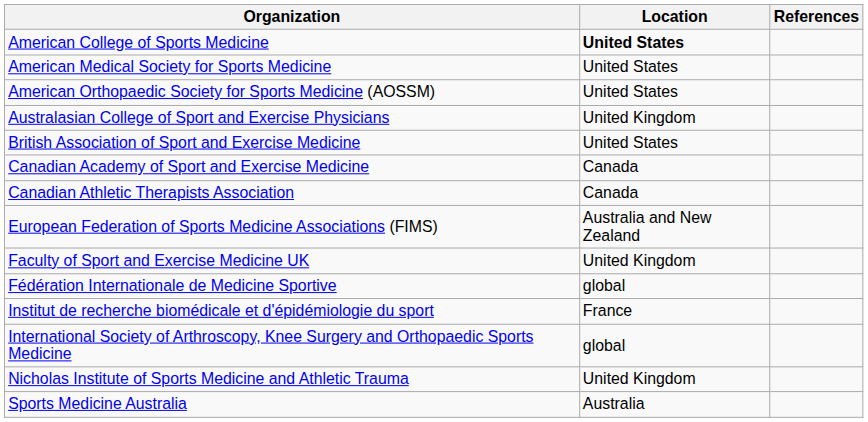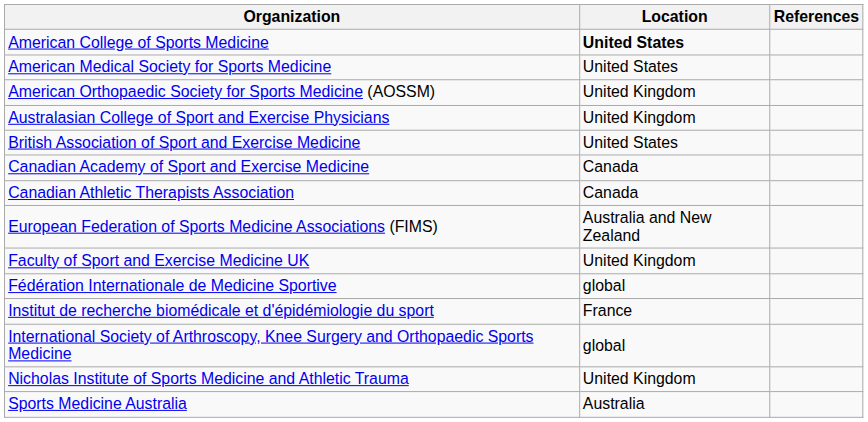 <table class="wikitable sortable">
 <tr>
 <th>Organization</th>
 <th>Location</th>
 <th>References</th>
 </tr>
 <tr>
 <td><a href='#'>American College of Sports Medicine</a></td>
 <td><strong>United States</strong></td>
 <td></td>
 </tr>
 <tr>
 <td><a href='#'>American Medical Society for Sports Medicine</a></td>
 <td>United States</td>
 <td></td>
 </tr>
 <tr>
 <td><a href='#'>American Orthopaedic Society for Sports Medicine</a> (AOSSM)</td>
-<td>United States</td>
+<td>United Kingdom</td>
 <td></td>
 </tr>
 <tr>
 <td><a href='#'>Australasian College of Sport and Exercise Physicians</a></td>
 <td>United Kingdom</td>
 <td></td>
 </tr>
 <tr>
 <td><a href='#'>British Association of Sport and Exercise Medicine</a></td>
 <td>United States</td>
 <td></td>
 </tr>
 <tr>
 <td><a href='#'>Canadian Academy of Sport and Exercise Medicine</a></td>
 <td>Canada</td>
 <td></td>
 </tr>
 <tr>
 <td><a href='#'>Canadian Athletic Therapists Association</a></td>
 <td>Canada</td>
 <td></td>
 </tr>
 <tr>
 <td><a href='#'>European Federation of Sports Medicine Associations</a> (FIMS)</td>
 <td>Australia and New Zealand</td>
 <td></td>
 </tr>
 <tr>
 <td><a href='#'>Faculty of Sport and Exercise Medicine UK</a></td>
 <td>United Kingdom</td>
 <td></td>
 </tr>
 <tr>
 <td><a href='#'>Fédération Internationale de Medicine Sportive</a></td>
 <td>global</td>
 <td></td>
 </tr>
 <tr>
 <td><a href='#'>Institut de recherche biomédicale et d'épidémiologie du sport</a></td>
 <td>France</td>
 <td></td>
 </tr>
 <tr>
 <td><a href='#'>International Society of Arthroscopy, Knee Surgery and Orthopaedic Sports Medicine</a></td>
 <td>global</td>
 <td></td>
 </tr>
 <tr>
 <td><a href='#'>Nicholas Institute of Sports Medicine and Athletic Trauma</a></td>
 <td>United Kingdom</td>
 <td></td>
 </tr>
 <tr>
 <td><a href='#'>Sports Medicine Australia</a></td>
 <td>Australia</td>
 <td></td>
 </tr>
 </table>
